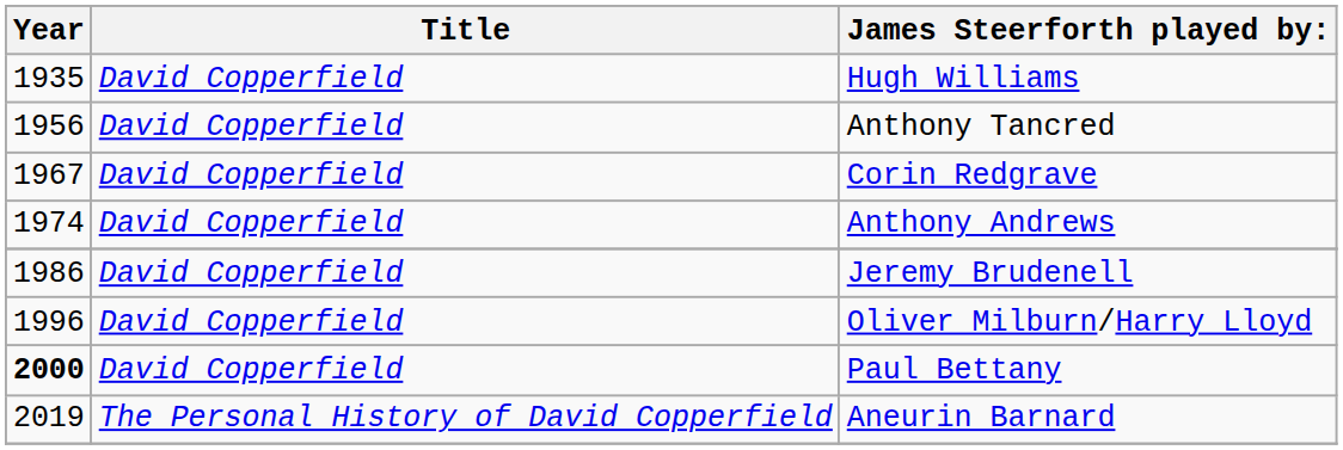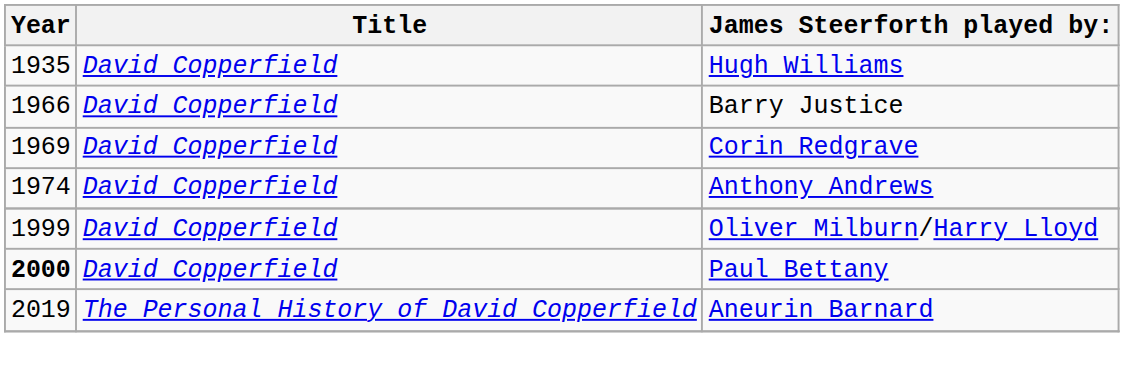 <table class="wikitable">
 <tr>
 <th>Year</th>
 <th>Title</th>
 <th>James Steerforth played by:</th>
 </tr>
 <tr>
 <td>1935</td>
 <td><em><a href='#'>David Copperfield</a></em></td>
 <td><a href='#'>Hugh Williams</a></td>
 </tr>
 <tr>
-<td>1956</td>
+<td>1966</td>
 <td><em><a href='#'>David Copperfield</a></em></td>
-<td>Anthony Tancred</td>
+<td>Barry Justice</td>
 </tr>
 <tr>
-<td>1967</td>
+<td>1969</td>
 <td><em><a href='#'>David Copperfield</a></em></td>
 <td><a href='#'>Corin Redgrave</a></td>
 </tr>
 <tr>
 <td>1974</td>
 <td><em> <a href='#'>David Copperfield</a></em></td>
 <td><a href='#'>Anthony Andrews</a></td>
 </tr>
 <tr>
 </tr>
 <tr>
-<td>1986</td>
-<td><em><a href='#'>David Copperfield</a></em></td>
-<td><a href='#'>Jeremy Brudenell</a></td>
-</tr>
-<tr>
-<td>1996</td>
+<td>1999</td>
 <td><em><a href='#'>David Copperfield</a></em></td>
 <td><a href='#'>Oliver Milburn</a>/<a href='#'>Harry Lloyd</a></td>
 </tr>
 <tr>
 <td><strong>2000</strong></td>
 <td><em><a href='#'>David Copperfield</a></em></td>
 <td><a href='#'>Paul Bettany</a></td>
 </tr>
 <tr>
 <td>2019</td>
 <td><em><a href='#'>The Personal History of David Copperfield</a></em></td>
 <td><a href='#'>Aneurin Barnard</a></td>
 </tr>
 <tr>
 </tr>
 </table>
